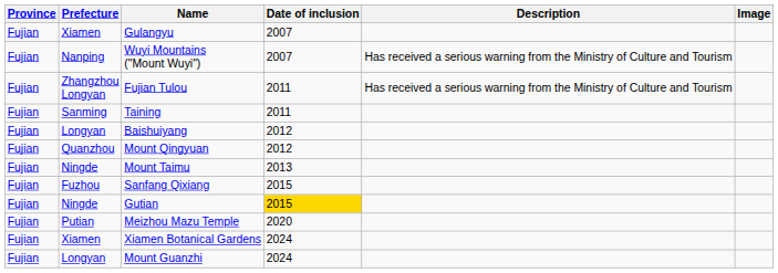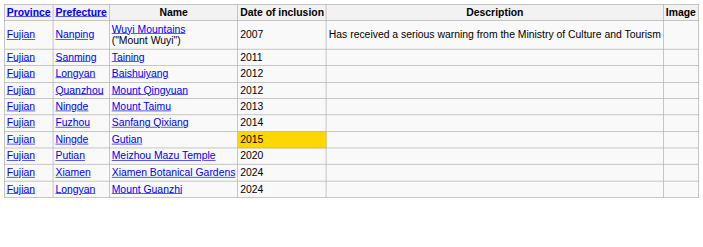 <table class="wikitable sortable" style="text-align:left;">
 <tr>
 <th scope="col"><a href='#'>Province</a></th>
 <th scope="col"><a href='#'>Prefecture</a></th>
 <th scope="col">Name</th>
 <th scope="col">Date of inclusion</th>
 <th scope="col">Description</th>
 <th scope="col">Image</th>
 </tr>
 <tr>
 <td><a href='#'>Fujian</a></td>
-<td><a href='#'>Xiamen</a></td>
-<td><a href='#'>Gulangyu</a></td>
-<td>2007</td>
-<td></td>
-<td></td>
-</tr>
-<tr>
-<td><a href='#'>Fujian</a></td>
 <td><a href='#'>Nanping</a></td>
 <td><a href='#'>Wuyi Mountains</a><br>("Mount Wuyi")</td>
 <td>2007</td>
-<td>Has received a serious warning from the Ministry of Culture and Tourism</td>
-<td></td>
-</tr>
-<tr>
-<td><a href='#'>Fujian</a></td>
-<td><a href='#'>Zhangzhou</a><br><a href='#'>Longyan</a></td>
-<td><a href='#'>Fujian Tulou</a></td>
-<td>2011</td>
 <td>Has received a serious warning from the Ministry of Culture and Tourism</td>
 <td></td>
 </tr>
 <tr>
 <td><a href='#'>Fujian</a></td>
 <td><a href='#'>Sanming</a></td>
 <td><a href='#'>Taining</a></td>
 <td>2011</td>
 <td></td>
 <td></td>
 </tr>
 <tr>
 <td><a href='#'>Fujian</a></td>
 <td><a href='#'>Longyan</a></td>
 <td><a href='#'>Baishuiyang</a></td>
 <td>2012</td>
 <td></td>
 <td></td>
 </tr>
 <tr>
 <td><a href='#'>Fujian</a></td>
 <td><a href='#'>Quanzhou</a></td>
 <td><a href='#'>Mount Qingyuan</a></td>
 <td>2012</td>
 <td></td>
 <td></td>
 </tr>
 <tr>
 <td><a href='#'>Fujian</a></td>
 <td><a href='#'>Ningde</a></td>
 <td><a href='#'>Mount Taimu</a></td>
 <td>2013</td>
 <td></td>
 <td></td>
 </tr>
 <tr>
 <td><a href='#'>Fujian</a></td>
 <td><a href='#'>Fuzhou</a></td>
 <td><a href='#'>Sanfang Qixiang</a></td>
-<td>2015</td>
+<td>2014</td>
 <td></td>
 <td></td>
 </tr>
 <tr>
 <td><a href='#'>Fujian</a></td>
 <td><a href='#'>Ningde</a></td>
 <td><a href='#'>Gutian</a></td>
 <td style="background: gold;">2015</td>
 <td></td>
 <td></td>
 </tr>
 <tr>
 <td><a href='#'>Fujian</a></td>
 <td><a href='#'>Putian</a></td>
 <td><a href='#'>Meizhou Mazu Temple</a></td>
 <td>2020</td>
 <td></td>
 <td></td>
 </tr>
 <tr>
 <td><a href='#'>Fujian</a></td>
 <td><a href='#'>Xiamen</a></td>
 <td><a href='#'>Xiamen Botanical Gardens</a></td>
 <td>2024</td>
 <td></td>
 <td></td>
 </tr>
 <tr>
 <td><a href='#'>Fujian</a></td>
 <td><a href='#'>Longyan</a></td>
 <td><a href='#'>Mount Guanzhi</a></td>
 <td>2024</td>
 <td></td>
 <td></td>
 </tr>
 </table>
